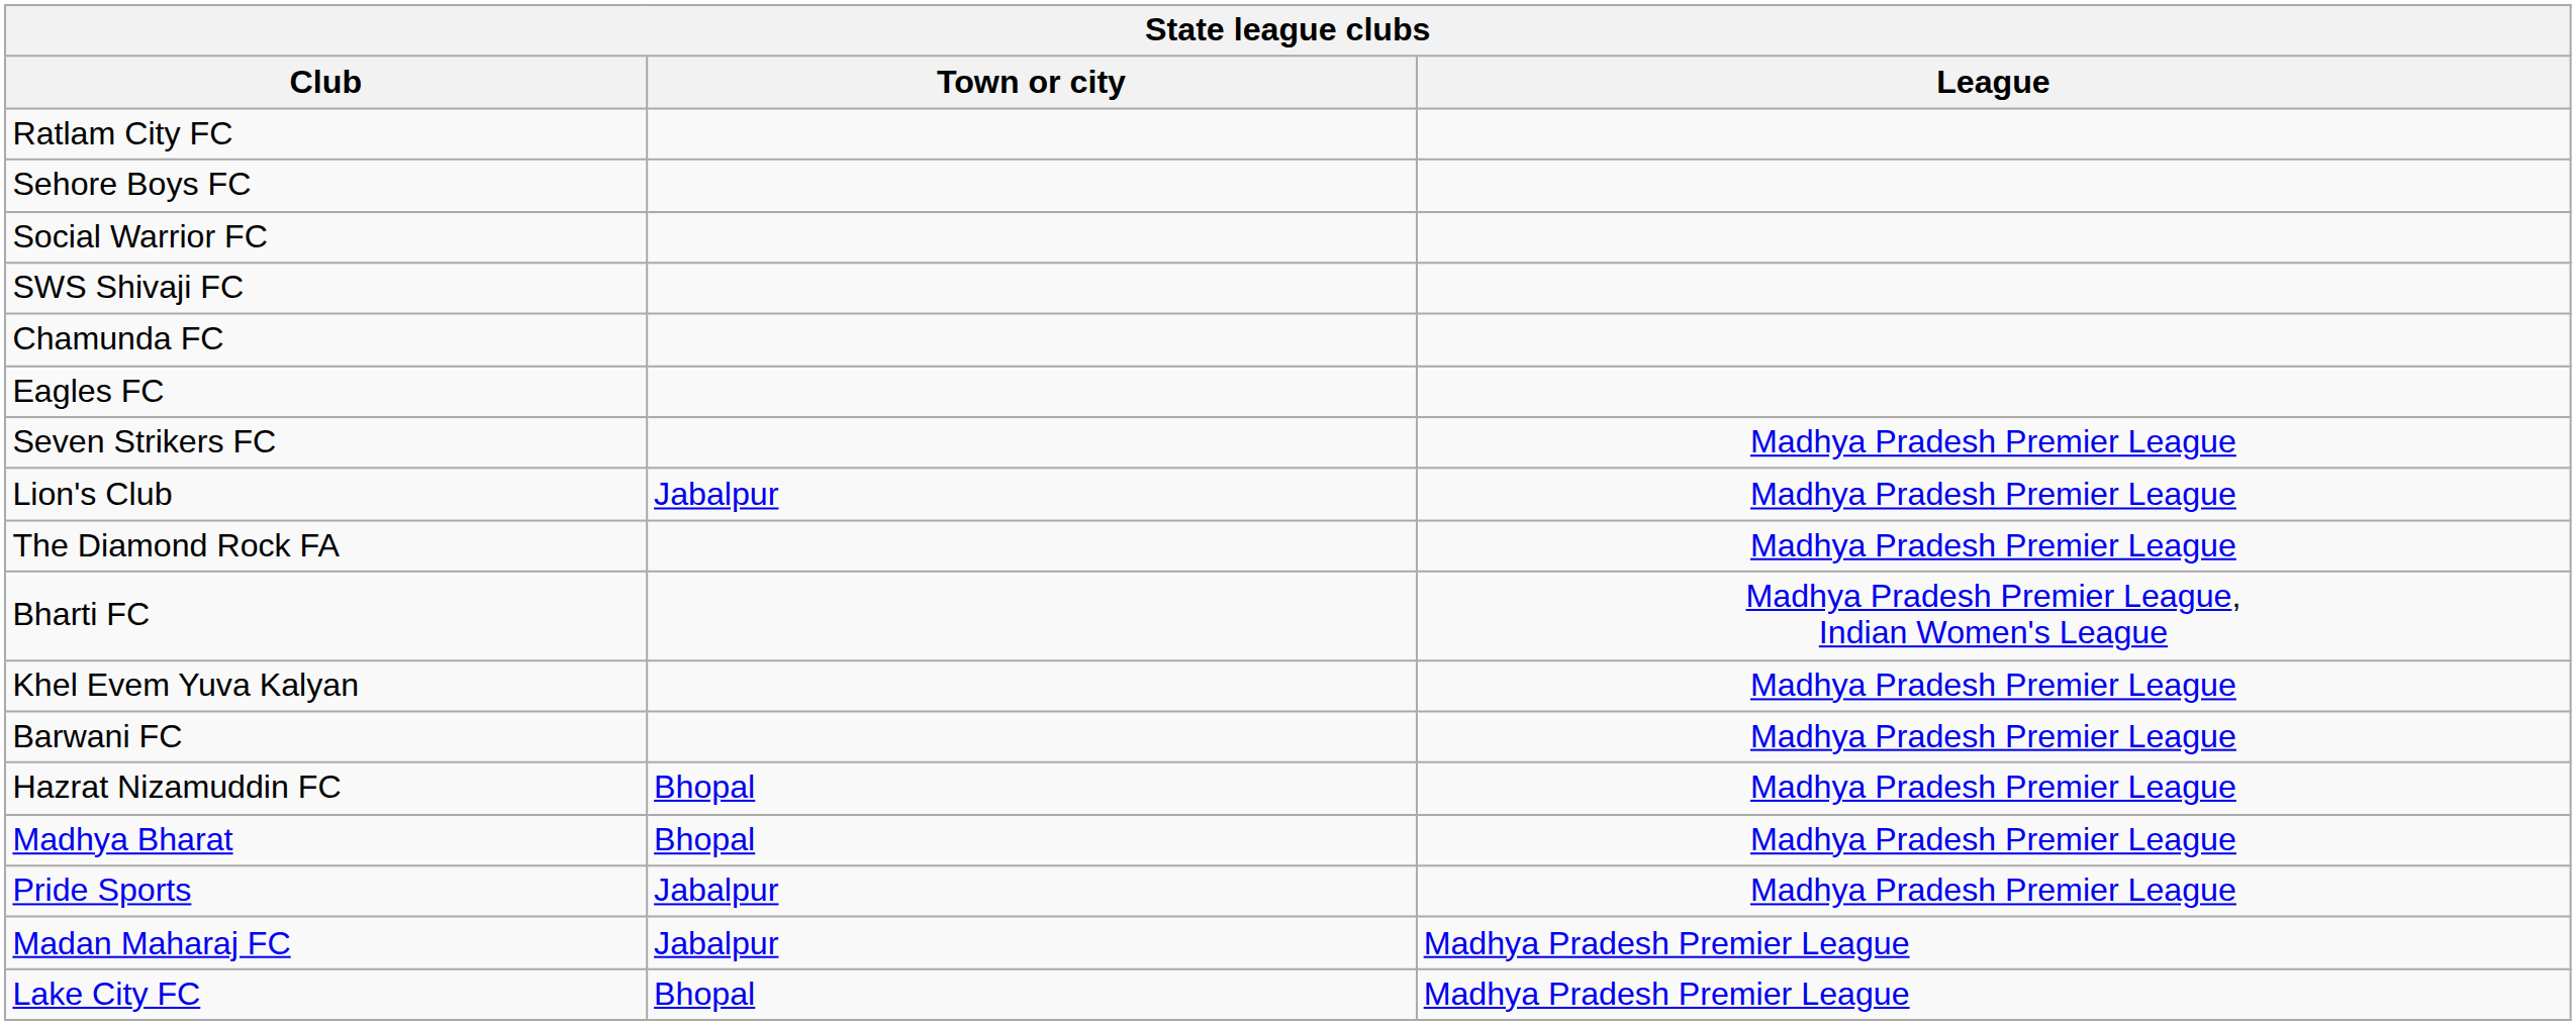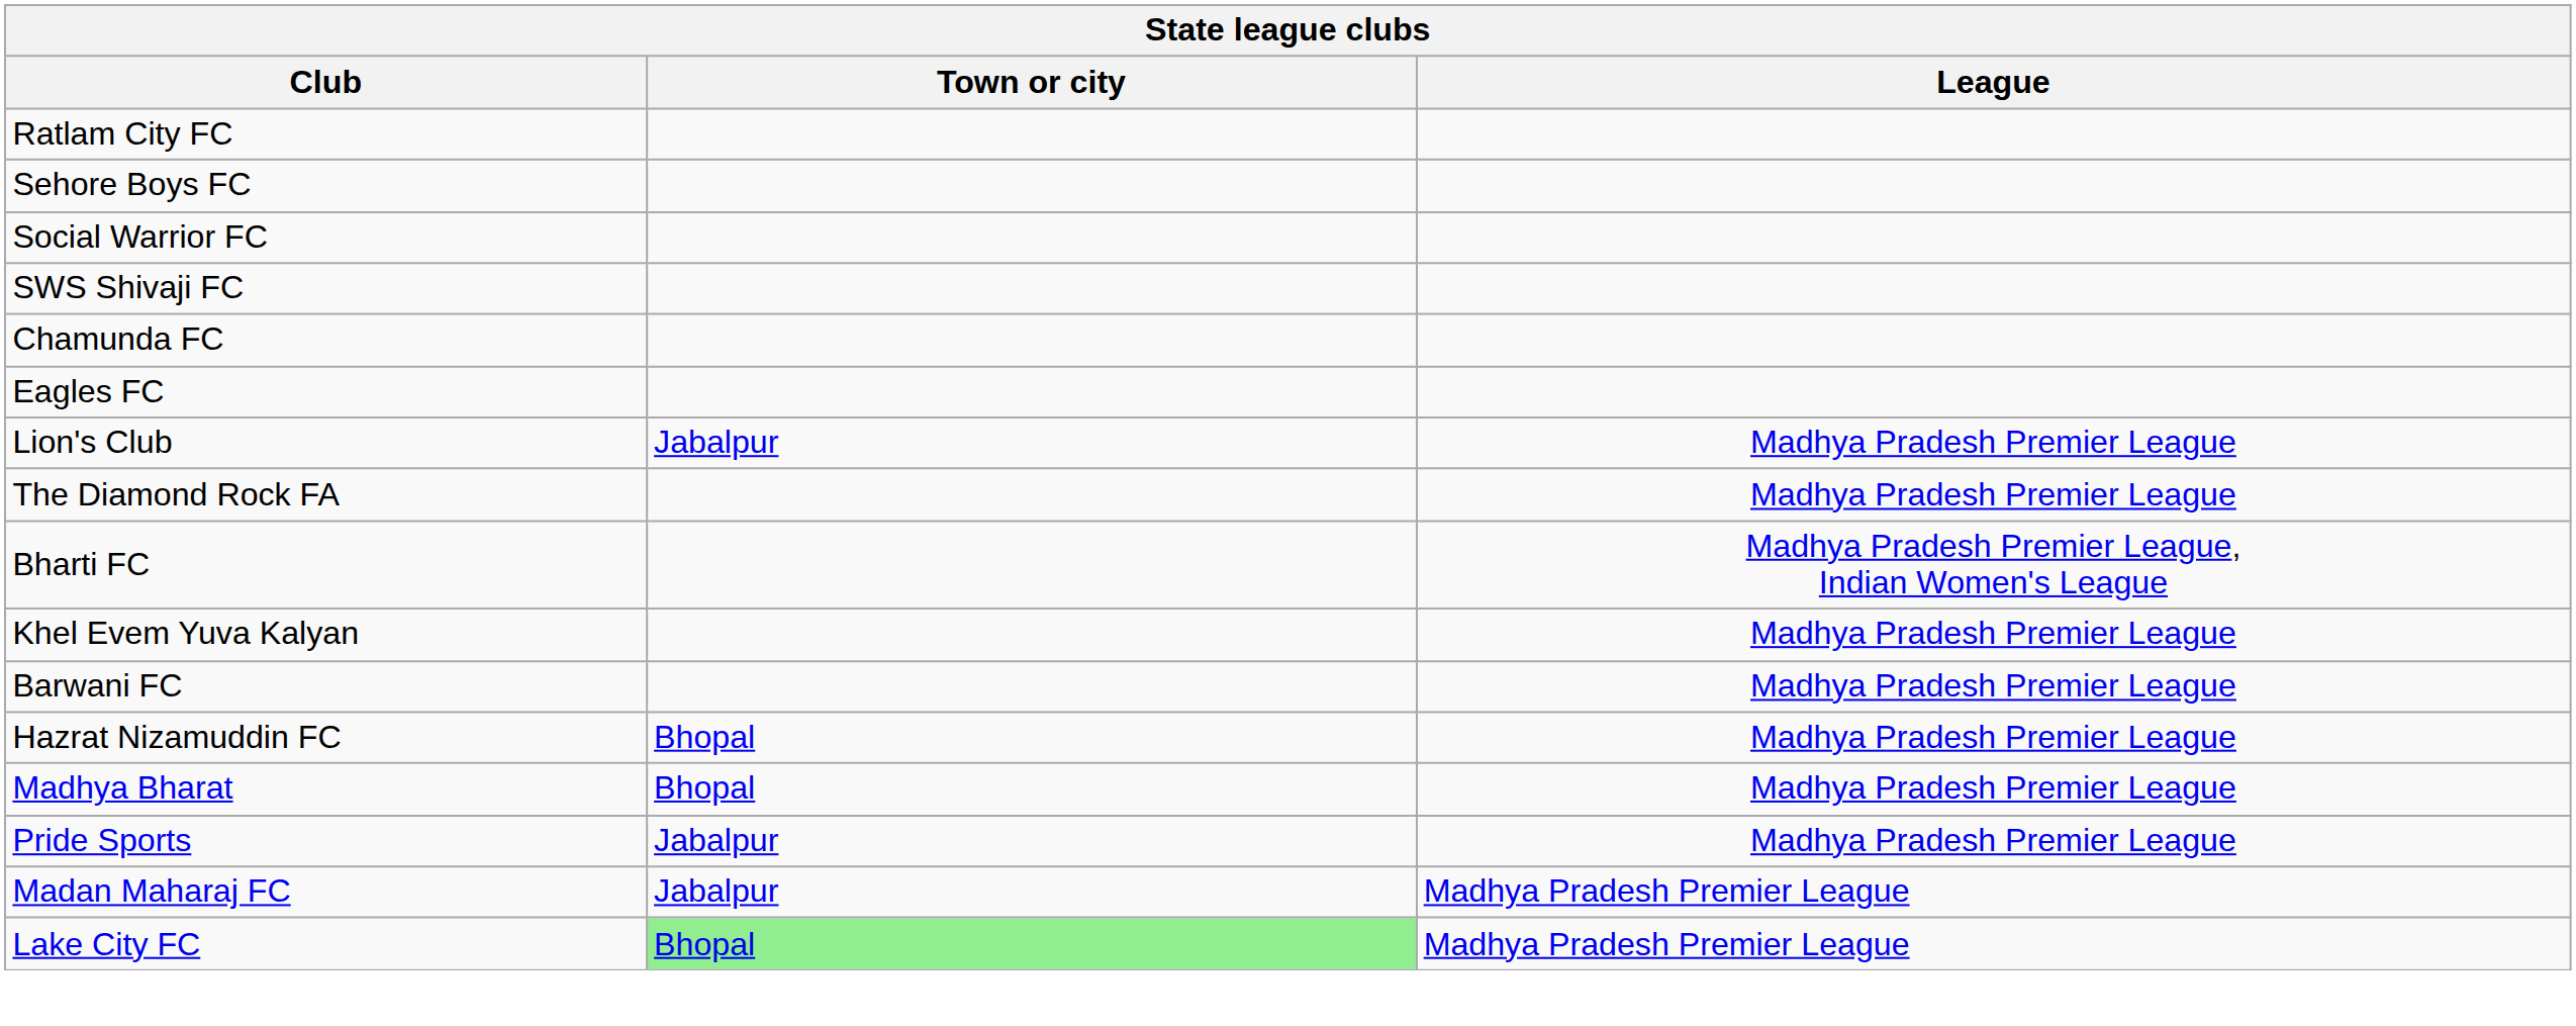 <table class="wikitable sortable" width="100%">
 <tr>
 <th colspan="3">State league clubs</th>
 </tr>
 <tr>
 <th !width="25%">Club</th>
 <th width="30%">Town or city</th>
 <th width="45%">League</th>
 </tr>
 <tr>
 <td>Ratlam City FC</td>
 <td></td>
 <td></td>
 </tr>
 <tr>
 <td>Sehore Boys FC</td>
 <td></td>
 <td></td>
 </tr>
 <tr>
 <td>Social Warrior FC</td>
 <td></td>
 <td></td>
 </tr>
 <tr>
 <td>SWS Shivaji FC</td>
 <td></td>
 <td></td>
 </tr>
 <tr>
 <td>Chamunda FC</td>
 <td></td>
 <td></td>
 </tr>
 <tr>
 <td>Eagles FC</td>
 <td></td>
 <td></td>
-</tr>
-<tr>
-<td>Seven Strikers FC</td>
-<td></td>
-<td align="center"><a href='#'>Madhya Pradesh Premier League</a></td>
 </tr>
 <tr>
 <td>Lion's Club</td>
 <td><a href='#'>Jabalpur</a></td>
 <td align="center"><a href='#'>Madhya Pradesh Premier League</a></td>
 </tr>
 <tr>
 <td>The Diamond Rock FA</td>
 <td></td>
 <td align="center"><a href='#'>Madhya Pradesh Premier League</a></td>
 </tr>
 <tr>
 <td>Bharti FC</td>
 <td></td>
 <td align="center"><a href='#'>Madhya Pradesh Premier League</a>,<br><a href='#'>Indian Women's League</a></td>
 </tr>
 <tr>
 <td>Khel Evem Yuva Kalyan</td>
 <td></td>
 <td align="center"><a href='#'>Madhya Pradesh Premier League</a></td>
 </tr>
 <tr>
 <td>Barwani FC</td>
 <td></td>
 <td align="center"><a href='#'>Madhya Pradesh Premier League</a></td>
 </tr>
 <tr>
 <td>Hazrat Nizamuddin FC</td>
 <td><a href='#'>Bhopal</a></td>
 <td align="center"><a href='#'>Madhya Pradesh Premier League</a></td>
 </tr>
 <tr>
 <td><a href='#'>Madhya Bharat</a></td>
 <td><a href='#'>Bhopal</a></td>
 <td align="center"><a href='#'>Madhya Pradesh Premier League</a></td>
 </tr>
 <tr>
 <td><a href='#'>Pride Sports</a></td>
 <td><a href='#'>Jabalpur</a></td>
 <td align="center"><a href='#'>Madhya Pradesh Premier League</a></td>
 </tr>
 <tr>
 <td><a href='#'>Madan Maharaj FC</a></td>
 <td><a href='#'>Jabalpur</a></td>
 <td><a href='#'>Madhya Pradesh Premier League</a></td>
 </tr>
 <tr>
 <td><a href='#'>Lake City FC</a></td>
-<td><a href='#'>Bhopal</a></td>
+<td style="background: lightgreen;"><a href='#'>Bhopal</a></td>
 <td><a href='#'>Madhya Pradesh Premier League</a></td>
 </tr>
 </table>
